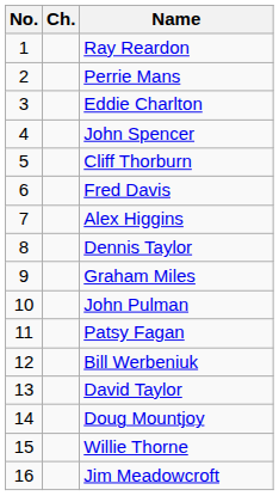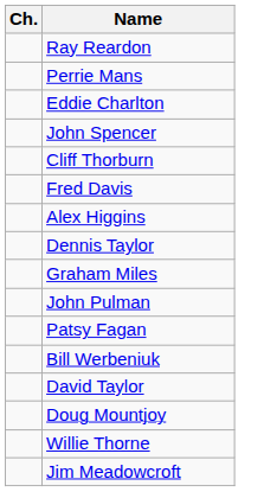 <table class="wikitable" style="text-align: center;">
 <tr>
-<th>No.</th>
 <th>Ch.</th>
 <th width=165>Name</th>
 </tr>
 <tr>
-<td>1</td>
 <td></td>
 <td style="text-align:left;"> <a href='#'>Ray Reardon</a></td>
 </tr>
 <tr>
-<td>2</td>
 <td></td>
 <td style="text-align:left;"> <a href='#'>Perrie Mans</a></td>
 </tr>
 <tr>
-<td>3</td>
 <td></td>
 <td style="text-align:left;"> <a href='#'>Eddie Charlton</a></td>
 </tr>
 <tr>
-<td>4</td>
 <td></td>
 <td style="text-align:left;"> <a href='#'>John Spencer</a></td>
 </tr>
 <tr>
-<td>5</td>
 <td></td>
 <td style="text-align:left;"> <a href='#'>Cliff Thorburn</a></td>
 </tr>
 <tr>
-<td>6</td>
 <td></td>
 <td style="text-align:left;"> <a href='#'>Fred Davis</a></td>
 </tr>
 <tr>
-<td>7</td>
 <td></td>
 <td style="text-align:left;"> <a href='#'>Alex Higgins</a></td>
 </tr>
 <tr>
-<td>8</td>
 <td></td>
 <td style="text-align:left;"> <a href='#'>Dennis Taylor</a></td>
 </tr>
 <tr>
-<td>9</td>
 <td></td>
 <td style="text-align:left;"> <a href='#'>Graham Miles</a></td>
 </tr>
 <tr>
-<td>10</td>
 <td></td>
 <td style="text-align:left;"> <a href='#'>John Pulman</a></td>
 </tr>
 <tr>
-<td>11</td>
 <td></td>
 <td style="text-align:left;"> <a href='#'>Patsy Fagan</a></td>
 </tr>
 <tr>
-<td>12</td>
 <td></td>
 <td style="text-align:left;"> <a href='#'>Bill Werbeniuk</a></td>
 </tr>
 <tr>
-<td>13</td>
 <td></td>
 <td style="text-align:left;"> <a href='#'>David Taylor</a></td>
 </tr>
 <tr>
-<td>14</td>
 <td></td>
 <td style="text-align:left;"> <a href='#'>Doug Mountjoy</a></td>
 </tr>
 <tr>
-<td>15</td>
 <td></td>
 <td style="text-align:left;"> <a href='#'>Willie Thorne</a></td>
 </tr>
 <tr>
-<td>16</td>
 <td></td>
 <td style="text-align:left;"> <a href='#'>Jim Meadowcroft</a></td>
 </tr>
 </table>
